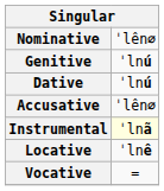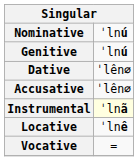 <table class="wikitable" style="text-align:center">
 <tr>
 <th colspan="2">Singular</th>
 </tr>
 <tr>
 <th>Nominative</th>
-<td>ˈlên<strong>∅</strong></td>
+<td>ˈln<strong>ú</strong></td>
 </tr>
 <tr>
 <th>Genitive</th>
 <td>ˈln<strong>ú</strong></td>
 </tr>
 <tr>
 <th>Dative</th>
-<td>ˈln<strong>ú</strong></td>
+<td>ˈlên<strong>∅</strong></td>
 </tr>
 <tr>
 <th>Accusative</th>
 <td>ˈlên<strong>∅</strong></td>
 </tr>
 <tr>
 <th>Instrumental</th>
 <td style="background: lightyellow;">ˈln<strong>ã</strong></td>
 </tr>
 <tr>
 <th>Locative</th>
 <td>ˈln<strong>ê</strong></td>
 </tr>
 <tr>
 <th>Vocative</th>
 <td>= </td>
 </tr>
 <tr>
 </tr>
 </table>
